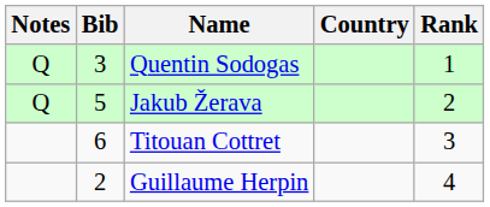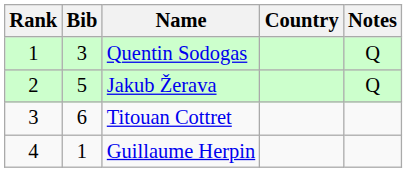 <table class="wikitable" style="text-align:center;">
 <tr>
-<th>Notes</th>
+<th>Rank</th>
 <th>Bib</th>
 <th>Name</th>
 <th>Country</th>
-<th>Rank</th>
+<th>Notes</th>
 </tr>
 <tr bgcolor=ccffcc>
-<td>Q</td>
+<td>1</td>
 <td>3</td>
 <td align=left><a href='#'>Quentin Sodogas</a></td>
 <td align=left></td>
-<td>1</td>
+<td>Q</td>
 </tr>
 <tr bgcolor=ccffcc>
-<td>Q</td>
+<td>2</td>
 <td>5</td>
 <td align=left><a href='#'>Jakub Žerava</a></td>
 <td align=left></td>
-<td>2</td>
+<td>Q</td>
 </tr>
 <tr>
-<td></td>
+<td>3</td>
 <td>6</td>
 <td align=left><a href='#'>Titouan Cottret</a></td>
 <td align=left></td>
-<td>3</td>
+<td></td>
 </tr>
 <tr>
-<td></td>
-<td>2</td>
+<td>4</td>
+<td>1</td>
 <td align=left><a href='#'>Guillaume Herpin</a></td>
 <td align=left></td>
-<td>4</td>
+<td></td>
 </tr>
 </table>
